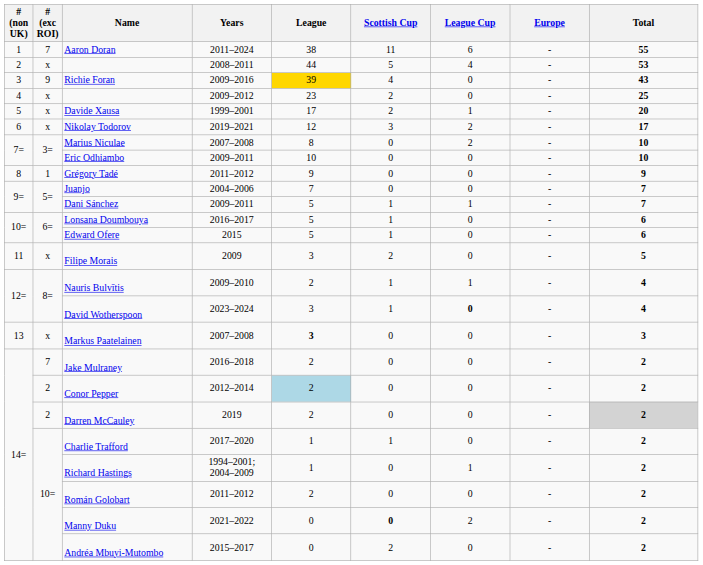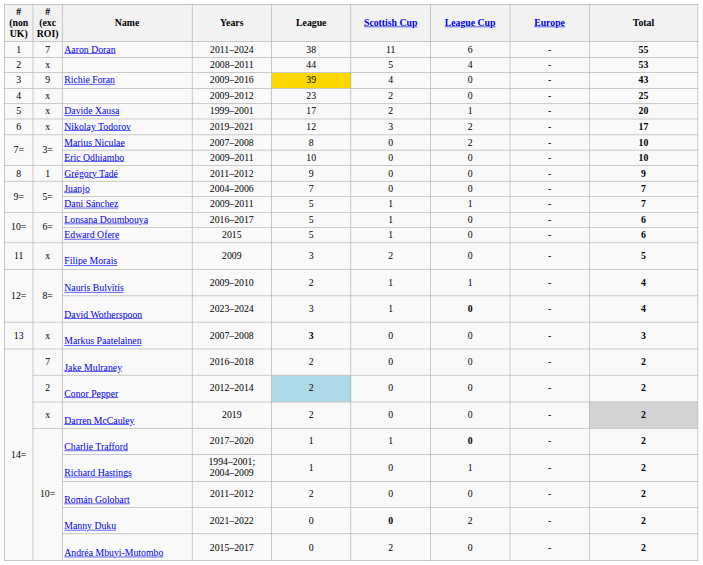 <table class="wikitable sortable" style="text-align:center; width:90%;">
 <tr>
 <th width="4%">#<br>(non UK)</th>
 <th width="4%">#<br>(exc ROI)</th>
 <th width="18%">Name</th>
 <th width="11%">Years</th>
 <th width="11%">League</th>
 <th width="11%"><a href='#'>Scottish Cup</a></th>
 <th width="11%"><a href='#'>League Cup</a></th>
 <th width="11%"><a href='#'>Europe</a></th>
 <th width="15%">Total</th>
 </tr>
 <tr>
 <td>1</td>
 <td>7</td>
 <td align="left"> <a href='#'>Aaron Doran</a></td>
 <td>2011–2024</td>
 <td>38</td>
 <td>11</td>
 <td>6</td>
 <td>-</td>
 <td><strong>55</strong></td>
 </tr>
 <tr>
 <td>2</td>
 <td>x</td>
 <td align="left"> </td>
 <td>2008–2011</td>
 <td>44</td>
 <td>5</td>
 <td>4</td>
 <td>-</td>
 <td><strong>53</strong></td>
 </tr>
 <tr>
 <td>3</td>
 <td>9</td>
 <td align="left"> <a href='#'>Richie Foran</a></td>
 <td>2009–2016</td>
 <td style="background: gold;">39</td>
 <td>4</td>
 <td>0</td>
 <td>-</td>
 <td><strong>43</strong></td>
 </tr>
 <tr>
 <td>4</td>
 <td>x</td>
 <td align="left"> </td>
 <td>2009–2012</td>
 <td>23</td>
 <td>2</td>
 <td>0</td>
 <td>-</td>
 <td><strong>25</strong></td>
 </tr>
 <tr>
 <td>5</td>
 <td>x</td>
 <td align="left"> <a href='#'>Davide Xausa</a></td>
 <td>1999–2001</td>
 <td>17</td>
 <td>2</td>
 <td>1</td>
 <td>-</td>
 <td><strong>20</strong></td>
 </tr>
 <tr>
 <td>6</td>
 <td>x</td>
 <td align="left"> <a href='#'>Nikolay Todorov</a></td>
 <td>2019–2021</td>
 <td>12</td>
 <td>3</td>
 <td>2</td>
 <td>-</td>
 <td><strong>17</strong></td>
 </tr>
 <tr>
 <td rowspan="2">7=</td>
 <td rowspan="2">3=</td>
 <td align="left"> <a href='#'>Marius Niculae</a></td>
 <td>2007–2008</td>
 <td>8</td>
 <td>0</td>
 <td>2</td>
 <td>-</td>
 <td><strong>10</strong></td>
 </tr>
 <tr>
 <td align="left"> <a href='#'>Eric Odhiambo</a></td>
 <td>2009–2011</td>
 <td>10</td>
 <td>0</td>
 <td>0</td>
 <td>-</td>
 <td><strong>10</strong></td>
 </tr>
 <tr>
 <td>8</td>
 <td>1</td>
 <td align="left"> <a href='#'>Grégory Tadé</a></td>
 <td>2011–2012</td>
 <td>9</td>
 <td>0</td>
 <td>0</td>
 <td>-</td>
 <td><strong>9</strong></td>
 </tr>
 <tr>
 <td rowspan="2">9=</td>
 <td rowspan="2">5=</td>
 <td align="left"> <a href='#'>Juanjo</a></td>
 <td>2004–2006</td>
 <td>7</td>
 <td>0</td>
 <td>0</td>
 <td>-</td>
 <td><strong>7</strong></td>
 </tr>
 <tr>
 <td align="left"> <a href='#'>Dani Sánchez</a></td>
 <td>2009–2011</td>
 <td>5</td>
 <td>1</td>
 <td>1</td>
 <td>-</td>
 <td><strong>7</strong></td>
 </tr>
 <tr>
 <td rowspan="2">10=</td>
 <td rowspan="2">6=</td>
 <td align="left"> <a href='#'>Lonsana Doumbouya</a></td>
 <td>2016–2017</td>
 <td>5</td>
 <td>1</td>
 <td>0</td>
 <td>-</td>
 <td><strong>6</strong></td>
 </tr>
 <tr>
 <td align="left"> <a href='#'>Edward Ofere</a></td>
 <td>2015</td>
 <td>5</td>
 <td>1</td>
 <td>0</td>
 <td>-</td>
 <td><strong>6</strong></td>
 </tr>
 <tr>
 <td>11</td>
 <td>x</td>
 <td align="left"><br> <a href='#'>Filipe Morais</a></td>
 <td>2009</td>
 <td>3</td>
 <td>2</td>
 <td>0</td>
 <td>-</td>
 <td><strong>5</strong></td>
 </tr>
 <tr>
 <td rowspan="2">12=</td>
 <td rowspan="2">8=</td>
 <td align="left"><br> <a href='#'>Nauris Bulvītis</a></td>
 <td>2009–2010</td>
 <td>2</td>
 <td>1</td>
 <td>1</td>
 <td>-</td>
 <td><strong>4</strong></td>
 </tr>
 <tr>
 <td align="left"><br> <a href='#'>David Wotherspoon</a></td>
 <td>2023–2024</td>
 <td>3</td>
 <td>1</td>
 <td><strong>0</strong></td>
 <td>-</td>
 <td><strong>4</strong></td>
 </tr>
 <tr>
 <td>13</td>
 <td>x</td>
 <td align="left"><br> <a href='#'>Markus Paatelainen</a></td>
 <td>2007–2008</td>
 <td><strong>3</strong></td>
 <td>0</td>
 <td>0</td>
 <td>-</td>
 <td><strong>3</strong></td>
 </tr>
 <tr>
 <td rowspan="8">14=</td>
 <td>7</td>
 <td align="left"><br> <a href='#'>Jake Mulraney</a></td>
 <td>2016–2018</td>
 <td>2</td>
 <td>0</td>
 <td>0</td>
 <td>-</td>
 <td><strong>2</strong></td>
 </tr>
 <tr>
 <td>2</td>
 <td align="left"><br> <a href='#'>Conor Pepper</a></td>
 <td>2012–2014</td>
 <td style="background: lightblue;">2</td>
 <td>0</td>
 <td>0</td>
 <td>-</td>
 <td><strong>2</strong></td>
 </tr>
 <tr>
-<td>2</td>
+<td>x</td>
 <td align="left"><br> <a href='#'>Darren McCauley</a></td>
 <td>2019</td>
 <td>2</td>
 <td>0</td>
 <td>0</td>
 <td>-</td>
 <td style="background: lightgrey;"><strong>2</strong></td>
 </tr>
 <tr>
 <td rowspan="5">10=</td>
 <td align="left"><br> <a href='#'>Charlie Trafford</a></td>
 <td>2017–2020</td>
 <td>1</td>
 <td>1</td>
-<td>0</td>
+<td><strong>0</strong></td>
 <td>-</td>
 <td><strong>2</strong></td>
 </tr>
 <tr>
 <td align="left"><br> <a href='#'>Richard Hastings</a></td>
 <td>1994–2001;<br>2004–2009</td>
 <td>1</td>
 <td>0</td>
 <td>1</td>
 <td>-</td>
 <td><strong>2</strong></td>
 </tr>
 <tr>
 <td align="left"><br> <a href='#'>Román Golobart</a></td>
 <td>2011–2012</td>
 <td>2</td>
 <td>0</td>
 <td>0</td>
 <td>-</td>
 <td><strong>2</strong></td>
 </tr>
 <tr>
 <td align="left"><br> <a href='#'>Manny Duku</a></td>
 <td>2021–2022</td>
 <td>0</td>
 <td><strong>0</strong></td>
 <td>2</td>
 <td>-</td>
 <td><strong>2</strong></td>
 </tr>
 <tr>
 <td align="left"><br> <a href='#'>Andréa Mbuyi-Mutombo</a></td>
 <td>2015–2017</td>
 <td>0</td>
 <td>2</td>
 <td>0</td>
 <td>-</td>
 <td><strong>2</strong></td>
 </tr>
 </table>
